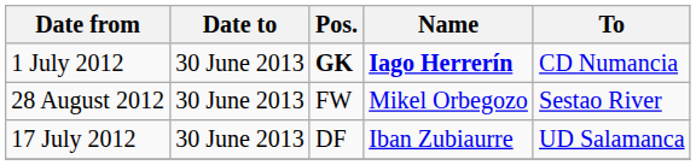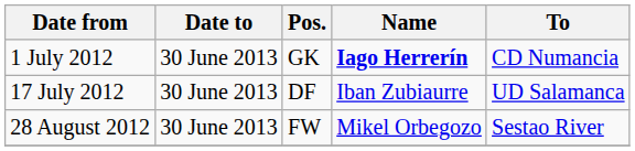 <table class="wikitable">
 <tr>
 <th>Date from</th>
 <th>Date to</th>
 <th>Pos.</th>
 <th>Name</th>
 <th>To</th>
 </tr>
 <tr>
 <td>1 July 2012</td>
 <td>30 June 2013</td>
-<td><strong>GK</strong></td>
+<td>GK</td>
 <td><strong> <a href='#'>Iago Herrerín</a></strong></td>
 <td> <a href='#'>CD Numancia</a></td>
+</tr>
+<tr>
+<td>17 July 2012</td>
+<td>30 June 2013</td>
+<td>DF</td>
+<td> <a href='#'>Iban Zubiaurre</a></td>
+<td> <a href='#'>UD Salamanca</a></td>
 </tr>
 <tr>
 <td>28 August 2012</td>
 <td>30 June 2013</td>
 <td>FW</td>
 <td> <a href='#'>Mikel Orbegozo</a></td>
 <td> <a href='#'>Sestao River</a></td>
 </tr>
 <tr>
-<td>17 July 2012</td>
-<td>30 June 2013</td>
-<td>DF</td>
-<td> <a href='#'>Iban Zubiaurre</a></td>
-<td> <a href='#'>UD Salamanca</a></td>
-</tr>
-<tr>
 </tr>
 </table>
